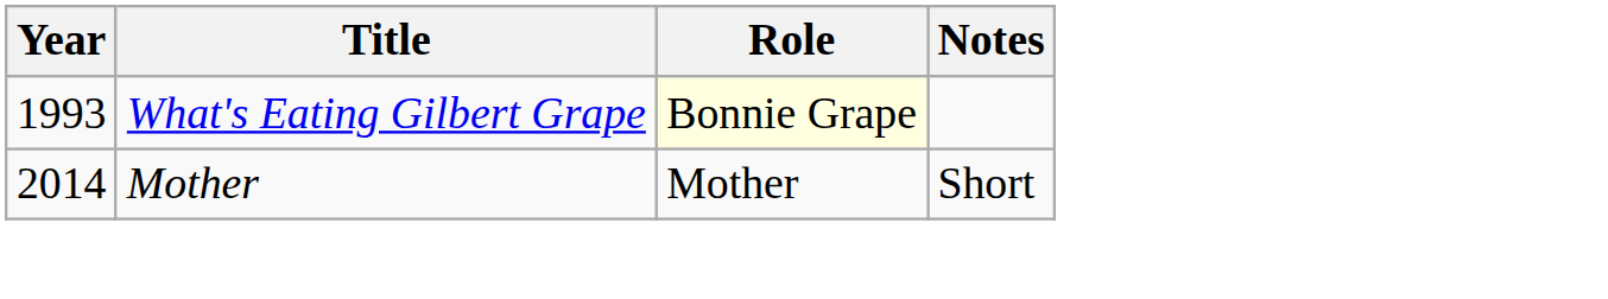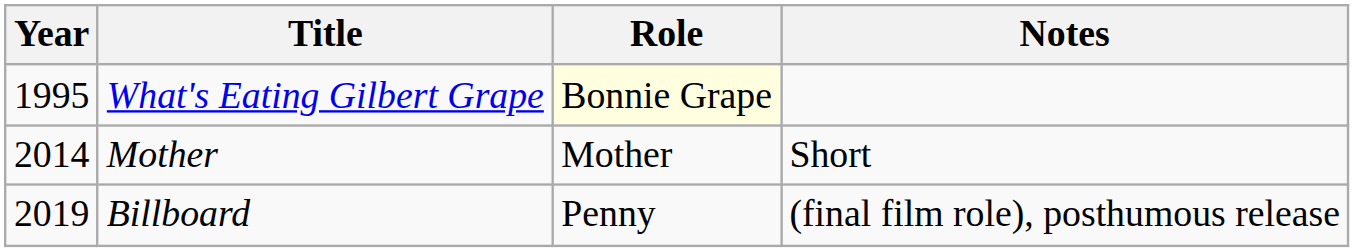 <table class="wikitable sortable">
 <tr>
 <th>Year</th>
 <th>Title</th>
 <th>Role</th>
 <th class="unsortable">Notes</th>
 </tr>
 <tr>
-<td>1993</td>
+<td>1995</td>
 <td><em><a href='#'>What's Eating Gilbert Grape</a></em></td>
 <td style="background: lightyellow;">Bonnie Grape</td>
 <td></td>
 </tr>
 <tr>
 <td>2014</td>
 <td><em>Mother</em></td>
 <td>Mother</td>
 <td>Short</td>
 </tr>
+<tr>
+<td>2019</td>
+<td><em>Billboard</em></td>
+<td>Penny</td>
+<td>(final film role), posthumous release</td>
+</tr>
 </table>
